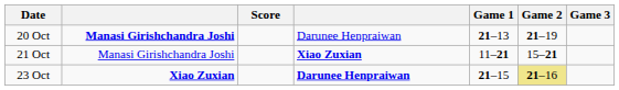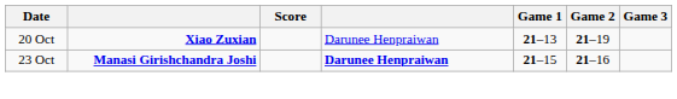 <table class="wikitable" style="text-align:center; font-size:90% ">
 <tr>
 <th width="60">Date</th>
 <th align="right" width="200"></th>
 <th width="60">Score</th>
 <th align="left" width="200"></th>
 <th width="50">Game 1</th>
 <th width="50">Game 2</th>
 <th width="50">Game 3</th>
 </tr>
 <tr>
 <td>20 Oct</td>
-<td align="right"><strong><a href='#'>Manasi Girishchandra Joshi</a> </strong></td>
+<td align="right"><strong><a href='#'>Xiao Zuxian</a> </strong></td>
 <td align="center"></td>
 <td align="left"> <a href='#'>Darunee Henpraiwan</a></td>
 <td><strong>21</strong>–13</td>
 <td><strong>21</strong>–19</td>
 <td></td>
 </tr>
 <tr>
-<td>21 Oct</td>
-<td align="right"><a href='#'>Manasi Girishchandra Joshi</a> </td>
-<td align="center"></td>
-<td align="left"><strong> <a href='#'>Xiao Zuxian</a></strong></td>
-<td>11–<strong>21</strong></td>
-<td>15–<strong>21</strong></td>
-<td></td>
-</tr>
-<tr>
 <td>23 Oct</td>
-<td align="right"><strong><a href='#'>Xiao Zuxian</a> </strong></td>
+<td align="right"><strong><a href='#'>Manasi Girishchandra Joshi</a> </strong></td>
 <td align="center"></td>
 <td align="left"><strong> <a href='#'>Darunee Henpraiwan</a></strong></td>
 <td><strong>21</strong>–15</td>
-<td style="background: khaki;"><strong>21</strong>–16</td>
+<td><strong>21</strong>–16</td>
 <td></td>
 </tr>
 </table>
